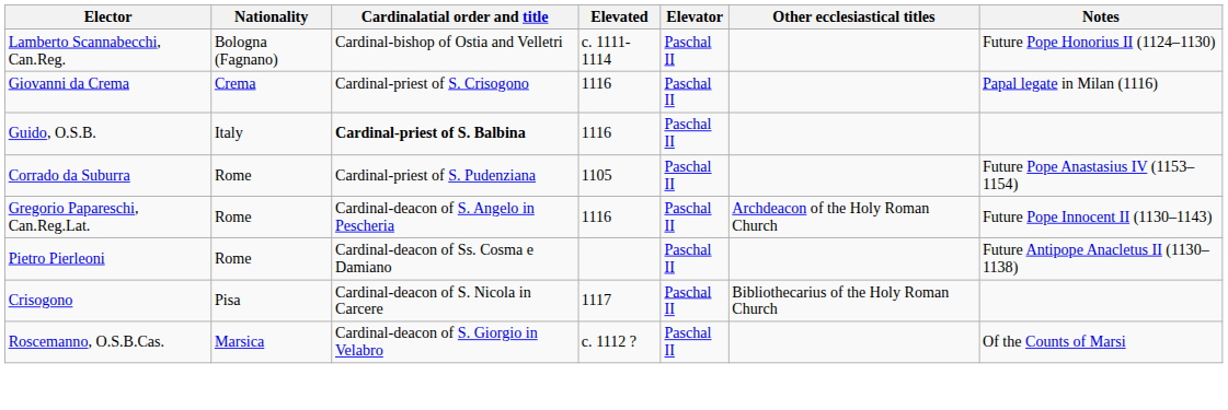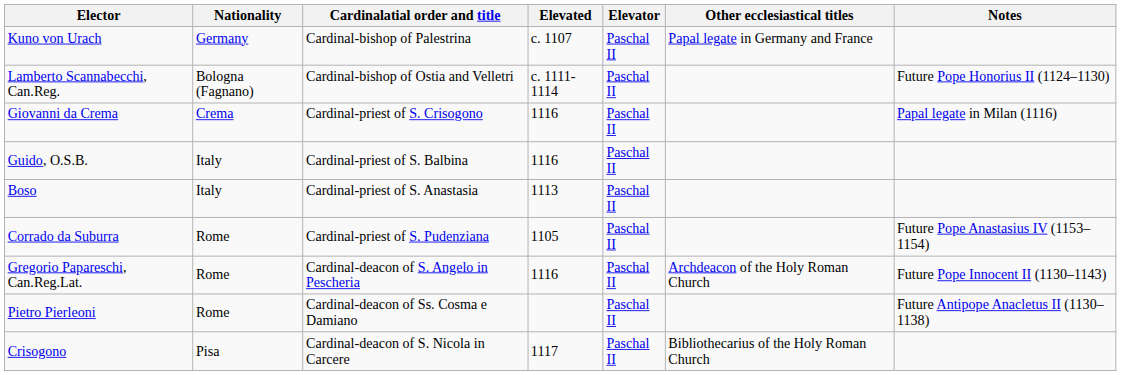 <table class="wikitable sortable collapsible" style="width:100%">
 <tr>
 <th style="width:*;">Elector</th>
 <th style="width:*;">Nationality</th>
 <th style="width:*;">Cardinalatial order and <a href='#'>title</a></th>
 <th style="width:*;">Elevated</th>
 <th style="width:*;">Elevator</th>
 <th style="width:*;">Other ecclesiastical titles</th>
 <th style="width:*;">Notes</th>
+</tr>
+<tr valign="top">
+<td><a href='#'>Kuno von Urach</a></td>
+<td><a href='#'>Germany</a></td>
+<td>Cardinal-bishop of Palestrina</td>
+<td>c. 1107</td>
+<td><a href='#'>Paschal II</a></td>
+<td><a href='#'>Papal legate</a> in Germany and France</td>
+<td></td>
 </tr>
 <tr valign="top">
 <td><a href='#'>Lamberto Scannabecchi</a>, Can.Reg.</td>
 <td>Bologna (Fagnano)</td>
 <td>Cardinal-bishop of Ostia and Velletri</td>
 <td>c. 1111-1114</td>
 <td><a href='#'>Paschal II</a></td>
 <td></td>
 <td>Future <a href='#'>Pope Honorius II</a> (1124–1130)</td>
 </tr>
 <tr valign="top">
 <td><a href='#'>Giovanni da Crema</a></td>
 <td><a href='#'>Crema</a></td>
 <td>Cardinal-priest of <a href='#'>S. Crisogono</a></td>
 <td>1116</td>
 <td><a href='#'>Paschal II</a></td>
 <td></td>
 <td><a href='#'>Papal legate</a> in Milan (1116)</td>
 </tr>
 <tr>
 <td><a href='#'>Guido</a>, O.S.B.</td>
 <td>Italy</td>
-<td><strong>Cardinal-priest of S. Balbina</strong></td>
+<td>Cardinal-priest of S. Balbina</td>
 <td>1116</td>
+<td><a href='#'>Paschal II</a></td>
+<td></td>
+<td></td>
+</tr>
+<tr valign="top">
+<td><a href='#'>Boso</a></td>
+<td>Italy</td>
+<td>Cardinal-priest of S. Anastasia</td>
+<td>1113</td>
 <td><a href='#'>Paschal II</a></td>
 <td></td>
 <td></td>
 </tr>
 <tr>
 <td><a href='#'>Corrado da Suburra</a></td>
 <td>Rome</td>
 <td>Cardinal-priest of <a href='#'>S. Pudenziana</a></td>
 <td>1105</td>
 <td><a href='#'>Paschal II</a></td>
 <td></td>
 <td>Future <a href='#'>Pope Anastasius IV</a> (1153–1154)</td>
 </tr>
 <tr>
 <td><a href='#'>Gregorio Papareschi</a>, Can.Reg.Lat.</td>
 <td>Rome</td>
 <td>Cardinal-deacon of <a href='#'>S. Angelo in Pescheria</a></td>
 <td>1116</td>
 <td><a href='#'>Paschal II</a></td>
 <td><a href='#'>Archdeacon</a> of the Holy Roman Church</td>
 <td>Future <a href='#'>Pope Innocent II</a> (1130–1143)</td>
 </tr>
 <tr>
 <td><a href='#'>Pietro Pierleoni</a></td>
 <td>Rome</td>
 <td>Cardinal-deacon of Ss. Cosma e Damiano</td>
 <td></td>
 <td><a href='#'>Paschal II</a></td>
 <td></td>
 <td>Future <a href='#'>Antipope Anacletus II</a> (1130–1138)</td>
 </tr>
 <tr>
 <td><a href='#'>Crisogono</a></td>
 <td>Pisa</td>
 <td>Cardinal-deacon of S. Nicola in Carcere</td>
 <td>1117</td>
 <td><a href='#'>Paschal II</a></td>
 <td>Bibliothecarius of the Holy Roman Church</td>
 <td></td>
 </tr>
-<tr>
-<td><a href='#'>Roscemanno</a>, O.S.B.Cas.</td>
-<td><a href='#'>Marsica</a></td>
-<td>Cardinal-deacon of <a href='#'>S. Giorgio in Velabro</a></td>
-<td>c. 1112 ?</td>
-<td><a href='#'>Paschal II</a></td>
-<td></td>
-<td>Of the <a href='#'>Counts of Marsi</a></td>
-</tr>
 </table>
